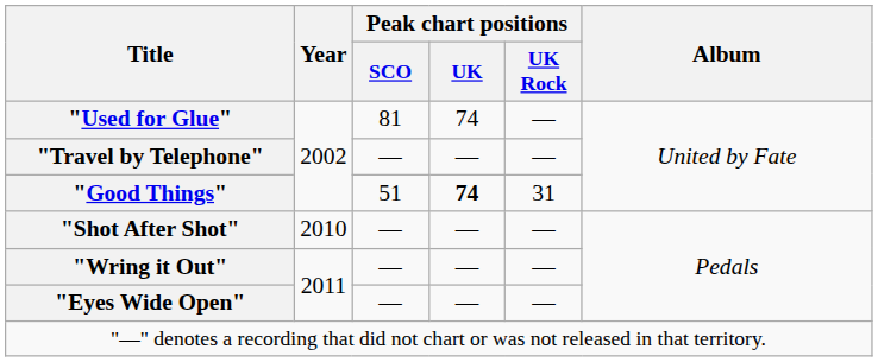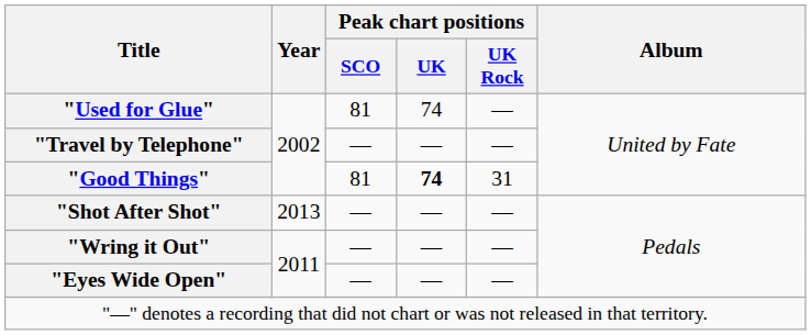 <table class="wikitable plainrowheaders" style="text-align:center">
 <tr>
 <th scope="col" rowspan="2" style="width:12em;">Title</th>
 <th scope="col" rowspan="2">Year</th>
 <th scope="col" colspan="3">Peak chart positions</th>
 <th scope="col" rowspan="2" style="width:12em;">Album</th>
 </tr>
 <tr>
 <th scope="col" style="width:3.2em;font-size:90%;"><a href='#'>SCO</a><br></th>
 <th scope="col" style="width:3.2em;font-size:90%;"><a href='#'>UK</a><br></th>
 <th scope="col" style="width:3.2em;font-size:90%;"><a href='#'>UK<br>Rock</a><br></th>
 </tr>
 <tr>
 <th scope="row">"<a href='#'>Used for Glue</a>"</th>
 <td rowspan="3">2002</td>
 <td>81</td>
 <td>74</td>
 <td>—</td>
 <td rowspan="3"><em>United by Fate</em></td>
 </tr>
 <tr>
 <th scope="row">"Travel by Telephone"</th>
 <td>—</td>
 <td>—</td>
 <td>—</td>
 </tr>
 <tr>
 <th scope="row">"<a href='#'>Good Things</a>"</th>
-<td>51</td>
+<td>81</td>
 <td><strong>74</strong></td>
 <td>31</td>
 </tr>
 <tr>
 <th scope="row">"Shot After Shot"</th>
-<td rowspan="1">2010</td>
+<td rowspan="1">2013</td>
 <td>—</td>
 <td>—</td>
 <td>—</td>
 <td rowspan="3"><em>Pedals</em></td>
 </tr>
 <tr>
 <th scope="row">"Wring it Out"</th>
 <td rowspan="2">2011</td>
 <td>—</td>
 <td>—</td>
 <td>—</td>
 </tr>
 <tr>
 <th scope="row">"Eyes Wide Open"</th>
 <td>—</td>
 <td>—</td>
 <td>—</td>
 </tr>
 <tr>
 <td colspan="12" style="font-size:90%">"—" denotes a recording that did not chart or was not released in that territory.</td>
 </tr>
 </table>
